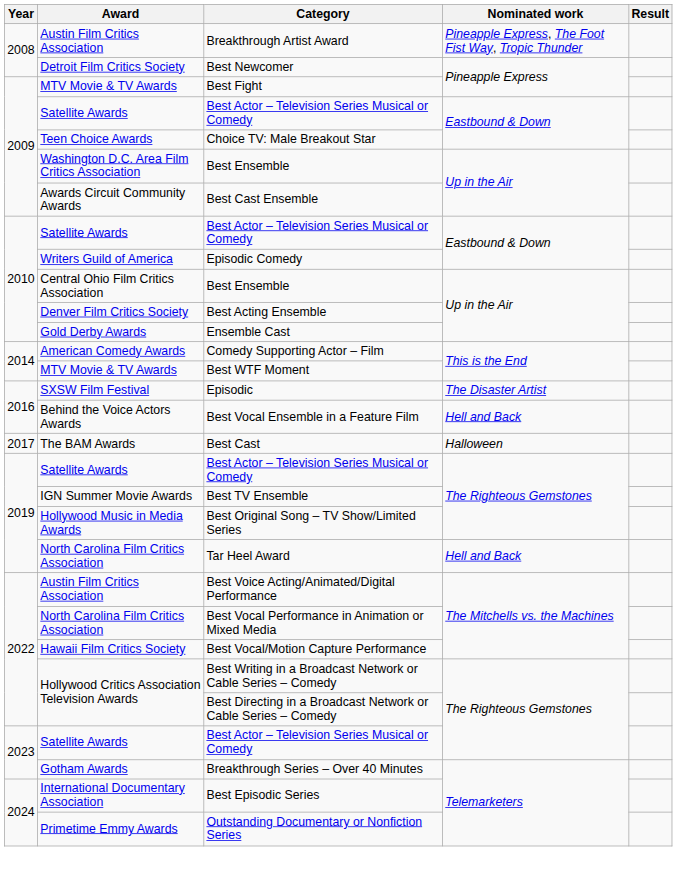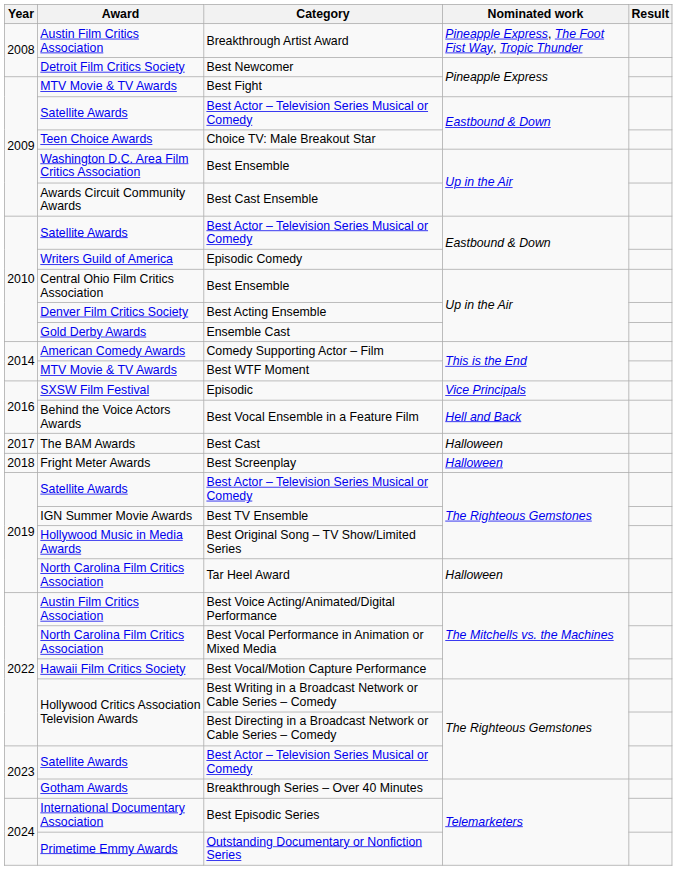 <table class="wikitable">
 <tr>
 <th>Year</th>
 <th>Award</th>
 <th>Category</th>
 <th>Nominated work</th>
 <th>Result</th>
 </tr>
 <tr>
 <td rowspan="2">2008</td>
 <td><a href='#'>Austin Film Critics Association</a></td>
 <td>Breakthrough Artist Award</td>
 <td><em><a href='#'>Pineapple Express</a></em>, <em><a href='#'>The Foot Fist Way</a></em>, <em><a href='#'>Tropic Thunder</a></em></td>
 <td></td>
 </tr>
 <tr>
 <td><a href='#'>Detroit Film Critics Society</a></td>
 <td>Best Newcomer</td>
 <td rowspan="2"><em>Pineapple Express</em></td>
 <td></td>
 </tr>
 <tr>
 <td rowspan="5">2009</td>
 <td><a href='#'>MTV Movie & TV Awards</a></td>
 <td>Best Fight </td>
 <td></td>
 </tr>
 <tr>
 <td><a href='#'>Satellite Awards</a></td>
 <td><a href='#'>Best Actor – Television Series Musical or Comedy</a></td>
 <td rowspan="2"><em><a href='#'>Eastbound & Down</a></em></td>
 <td></td>
 </tr>
 <tr>
 <td><a href='#'>Teen Choice Awards</a></td>
 <td>Choice TV: Male Breakout Star</td>
 <td></td>
 </tr>
 <tr>
 <td><a href='#'>Washington D.C. Area Film Critics Association</a></td>
 <td>Best Ensemble</td>
 <td rowspan="2"><em><a href='#'>Up in the Air</a></em></td>
 <td></td>
 </tr>
 <tr>
 <td>Awards Circuit Community Awards</td>
 <td>Best Cast Ensemble</td>
 <td></td>
 </tr>
 <tr>
 <td rowspan="5">2010</td>
 <td><a href='#'>Satellite Awards</a></td>
 <td><a href='#'>Best Actor – Television Series Musical or Comedy</a></td>
 <td rowspan="2"><em>Eastbound & Down</em></td>
 <td></td>
 </tr>
 <tr>
 <td><a href='#'>Writers Guild of America</a></td>
 <td>Episodic Comedy</td>
 <td></td>
 </tr>
 <tr>
 <td>Central Ohio Film Critics Association</td>
 <td>Best Ensemble</td>
 <td rowspan="3"><em>Up in the Air</em></td>
 <td></td>
 </tr>
 <tr>
 <td><a href='#'>Denver Film Critics Society</a></td>
 <td>Best Acting Ensemble</td>
 <td></td>
 </tr>
 <tr>
 <td><a href='#'>Gold Derby Awards</a></td>
 <td>Ensemble Cast</td>
 <td></td>
 </tr>
 <tr>
 <td rowspan="2">2014</td>
 <td><a href='#'>American Comedy Awards</a></td>
 <td>Comedy Supporting Actor – Film</td>
 <td rowspan="2"><em><a href='#'>This is the End</a></em></td>
 <td></td>
 </tr>
 <tr>
 <td><a href='#'>MTV Movie & TV Awards</a></td>
 <td>Best WTF Moment </td>
 <td></td>
 </tr>
 <tr>
 <td rowspan="2">2016</td>
 <td><a href='#'>SXSW Film Festival</a></td>
 <td>Episodic</td>
-<td><em><a href='#'>The Disaster Artist</a></em></td>
+<td><em><a href='#'>Vice Principals</a></em></td>
 <td></td>
 </tr>
 <tr>
 <td>Behind the Voice Actors Awards</td>
 <td>Best Vocal Ensemble in a Feature Film</td>
 <td><em><a href='#'>Hell and Back</a></em></td>
 <td></td>
 </tr>
 <tr>
 <td>2017</td>
 <td>The BAM Awards</td>
 <td>Best Cast</td>
 <td><em>Halloween</em></td>
+<td></td>
+</tr>
+<tr>
+<td>2018</td>
+<td>Fright Meter Awards</td>
+<td>Best Screenplay</td>
+<td><em><a href='#'>Halloween</a></em></td>
 <td></td>
 </tr>
 <tr>
 <td rowspan="4">2019</td>
 <td><a href='#'>Satellite Awards</a></td>
 <td><a href='#'>Best Actor – Television Series Musical or Comedy</a></td>
 <td rowspan="3"><em><a href='#'>The Righteous Gemstones</a></em></td>
 <td></td>
 </tr>
 <tr>
 <td>IGN Summer Movie Awards</td>
 <td>Best TV Ensemble</td>
 <td></td>
 </tr>
 <tr>
 <td><a href='#'>Hollywood Music in Media Awards</a></td>
 <td>Best Original Song – TV Show/Limited Series</td>
 <td></td>
 </tr>
 <tr>
 <td><a href='#'>North Carolina Film Critics Association</a></td>
 <td>Tar Heel Award</td>
-<td><em><a href='#'>Hell and Back</a></em></td>
+<td><em>Halloween</em></td>
 <td></td>
 </tr>
 <tr>
 <td rowspan="5">2022</td>
 <td><a href='#'>Austin Film Critics Association</a></td>
 <td>Best Voice Acting/Animated/Digital Performance</td>
 <td rowspan="3"><em><a href='#'>The Mitchells vs. the Machines</a></em></td>
 <td></td>
 </tr>
 <tr>
 <td><a href='#'>North Carolina Film Critics Association</a></td>
 <td>Best Vocal Performance in Animation or Mixed Media</td>
 <td></td>
 </tr>
 <tr>
 <td><a href='#'>Hawaii Film Critics Society</a></td>
 <td>Best Vocal/Motion Capture Performance</td>
 <td></td>
 </tr>
 <tr>
 <td rowspan="2">Hollywood Critics Association Television Awards</td>
 <td>Best Writing in a Broadcast Network or Cable Series – Comedy</td>
 <td rowspan="3"><em>The Righteous Gemstones</em></td>
 <td></td>
 </tr>
 <tr>
 <td>Best Directing in a Broadcast Network or Cable Series – Comedy</td>
 <td></td>
 </tr>
 <tr>
 <td rowspan="2">2023</td>
 <td><a href='#'>Satellite Awards</a></td>
 <td><a href='#'>Best Actor – Television Series Musical or Comedy</a></td>
 <td></td>
 </tr>
 <tr>
 <td><a href='#'>Gotham Awards</a></td>
 <td>Breakthrough Series – Over 40 Minutes</td>
 <td rowspan="3"><em><a href='#'>Telemarketers</a></em></td>
 <td></td>
 </tr>
 <tr>
 <td rowspan="2">2024</td>
 <td><a href='#'>International Documentary Association</a></td>
 <td>Best Episodic Series</td>
 <td></td>
 </tr>
 <tr>
 <td><a href='#'>Primetime Emmy Awards</a></td>
 <td><a href='#'>Outstanding Documentary or Nonfiction Series</a></td>
 <td></td>
 </tr>
 </table>
